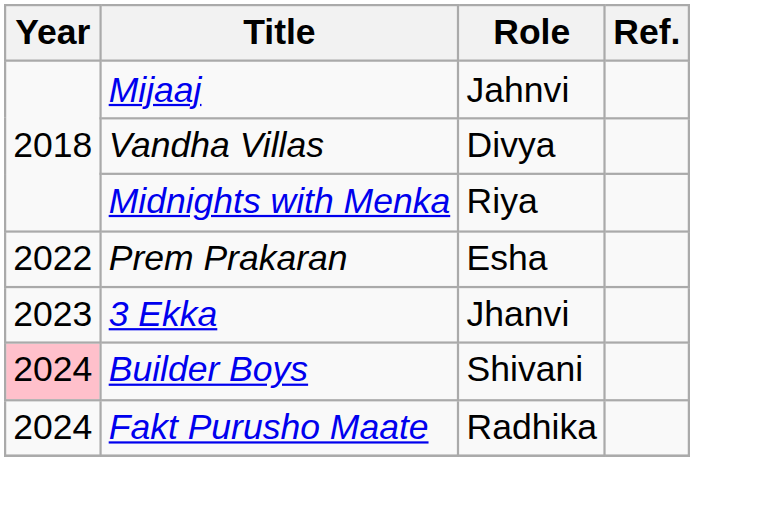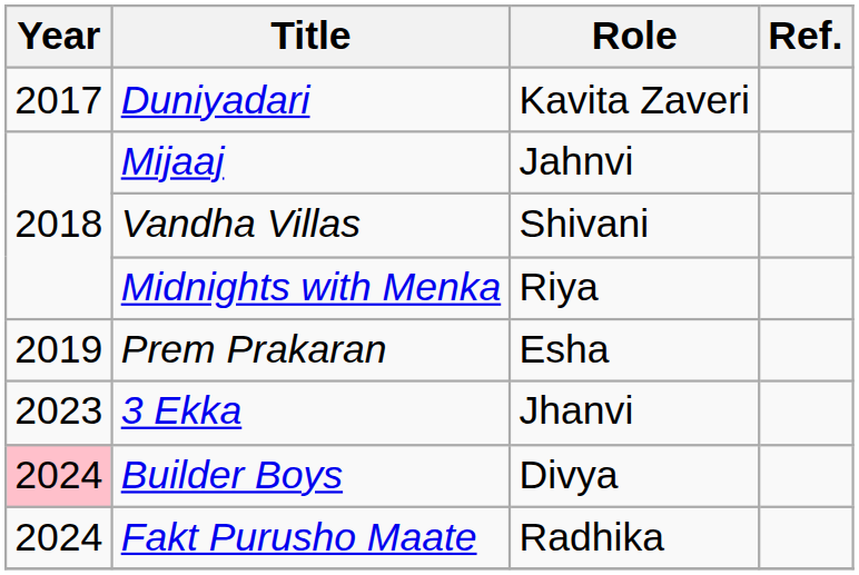 <table class="wikitable sortable plainrowheaders" style="text-align: left;">
 <tr>
 <th scope="col">Year</th>
 <th scope="col">Title</th>
 <th scope="col">Role</th>
 <th>Ref.</th>
+</tr>
+<tr>
+<td>2017</td>
+<td><em><a href='#'>Duniyadari</a></em></td>
+<td>Kavita Zaveri</td>
+<td></td>
 </tr>
 <tr>
 <td rowspan="3">2018</td>
 <td><em><a href='#'>Mijaaj</a></em></td>
 <td>Jahnvi</td>
 <td></td>
 </tr>
 <tr>
 <td><em>Vandha Villas</em></td>
-<td>Divya</td>
+<td>Shivani</td>
 <td></td>
 </tr>
 <tr>
 <td><em><a href='#'>Midnights with Menka</a></em></td>
 <td>Riya</td>
 <td></td>
 </tr>
 <tr>
-<td>2022</td>
+<td>2019</td>
 <td><em>Prem Prakaran</em></td>
 <td>Esha</td>
 <td></td>
 </tr>
 <tr>
 <td>2023</td>
 <td><em><a href='#'>3 Ekka</a></em></td>
 <td>Jhanvi</td>
 <td></td>
 </tr>
 <tr>
 <td style="background: pink;">2024</td>
 <td><em><a href='#'>Builder Boys</a></em></td>
-<td>Shivani</td>
+<td>Divya</td>
 </tr>
 <tr>
 <td>2024</td>
 <td><em><a href='#'>Fakt Purusho Maate</a></em></td>
 <td>Radhika</td>
 <td></td>
 </tr>
 <tr>
 </tr>
 </table>
